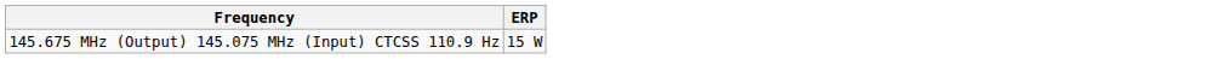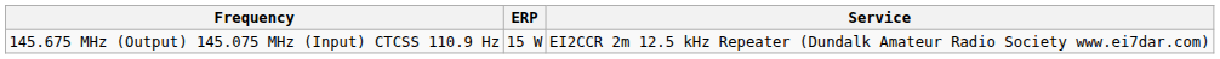 <table class="wikitable sortable">
 <tr>
 <th>Frequency</th>
 <th>ERP</th>
+<th>Service</th>
 </tr>
 <tr>
 <td>145.675 MHz (Output) 145.075 MHz (Input) CTCSS 110.9 Hz</td>
 <td>15 W</td>
+<td>EI2CCR 2m 12.5 kHz Repeater (Dundalk Amateur Radio Society www.ei7dar.com)</td>
 </tr>
 </table>
